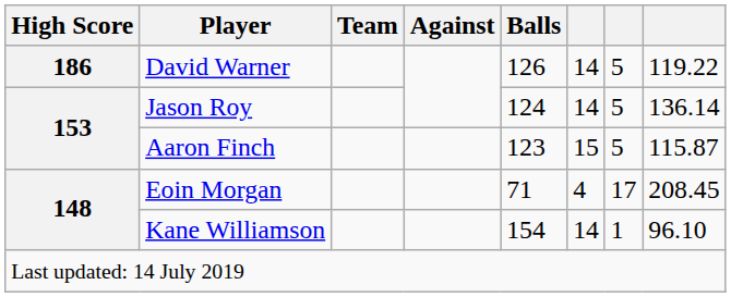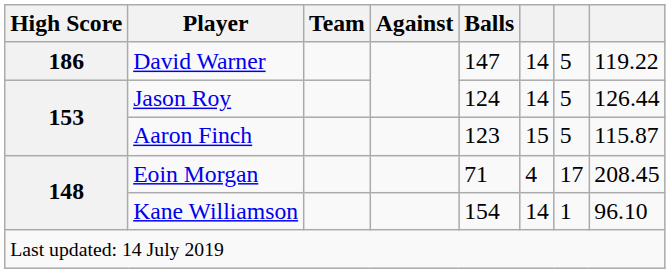 <table class="wikitable sortable">
 <tr>
 <th>High Score</th>
 <th class="unsortable">Player</th>
 <th>Team</th>
 <th>Against</th>
 <th>Balls</th>
 <th></th>
 <th></th>
 <th></th>
 </tr>
 <tr>
 <th>186</th>
 <td><a href='#'>David Warner</a></td>
 <td></td>
 <td rowspan=2></td>
-<td>126</td>
+<td>147</td>
 <td>14</td>
 <td>5</td>
 <td>119.22</td>
 </tr>
 <tr>
 <th rowspan=2>153</th>
 <td><a href='#'>Jason Roy</a></td>
 <td></td>
 <td>124</td>
 <td>14</td>
 <td>5</td>
-<td>136.14</td>
+<td>126.44</td>
 </tr>
 <tr>
 <td><a href='#'>Aaron Finch</a></td>
 <td></td>
 <td></td>
 <td>123</td>
 <td>15</td>
 <td>5</td>
 <td>115.87</td>
 </tr>
 <tr>
 <th rowspan=2>148</th>
 <td><a href='#'>Eoin Morgan</a></td>
 <td></td>
 <td></td>
 <td>71</td>
 <td>4</td>
 <td>17</td>
 <td>208.45</td>
 </tr>
 <tr>
 <td><a href='#'>Kane Williamson</a></td>
 <td></td>
 <td></td>
 <td>154</td>
 <td>14</td>
 <td>1</td>
 <td>96.10</td>
 </tr>
 <tr class="sortbottom">
 <td colspan="8"><small>Last updated: 14 July 2019</small></td>
 </tr>
 </table>
